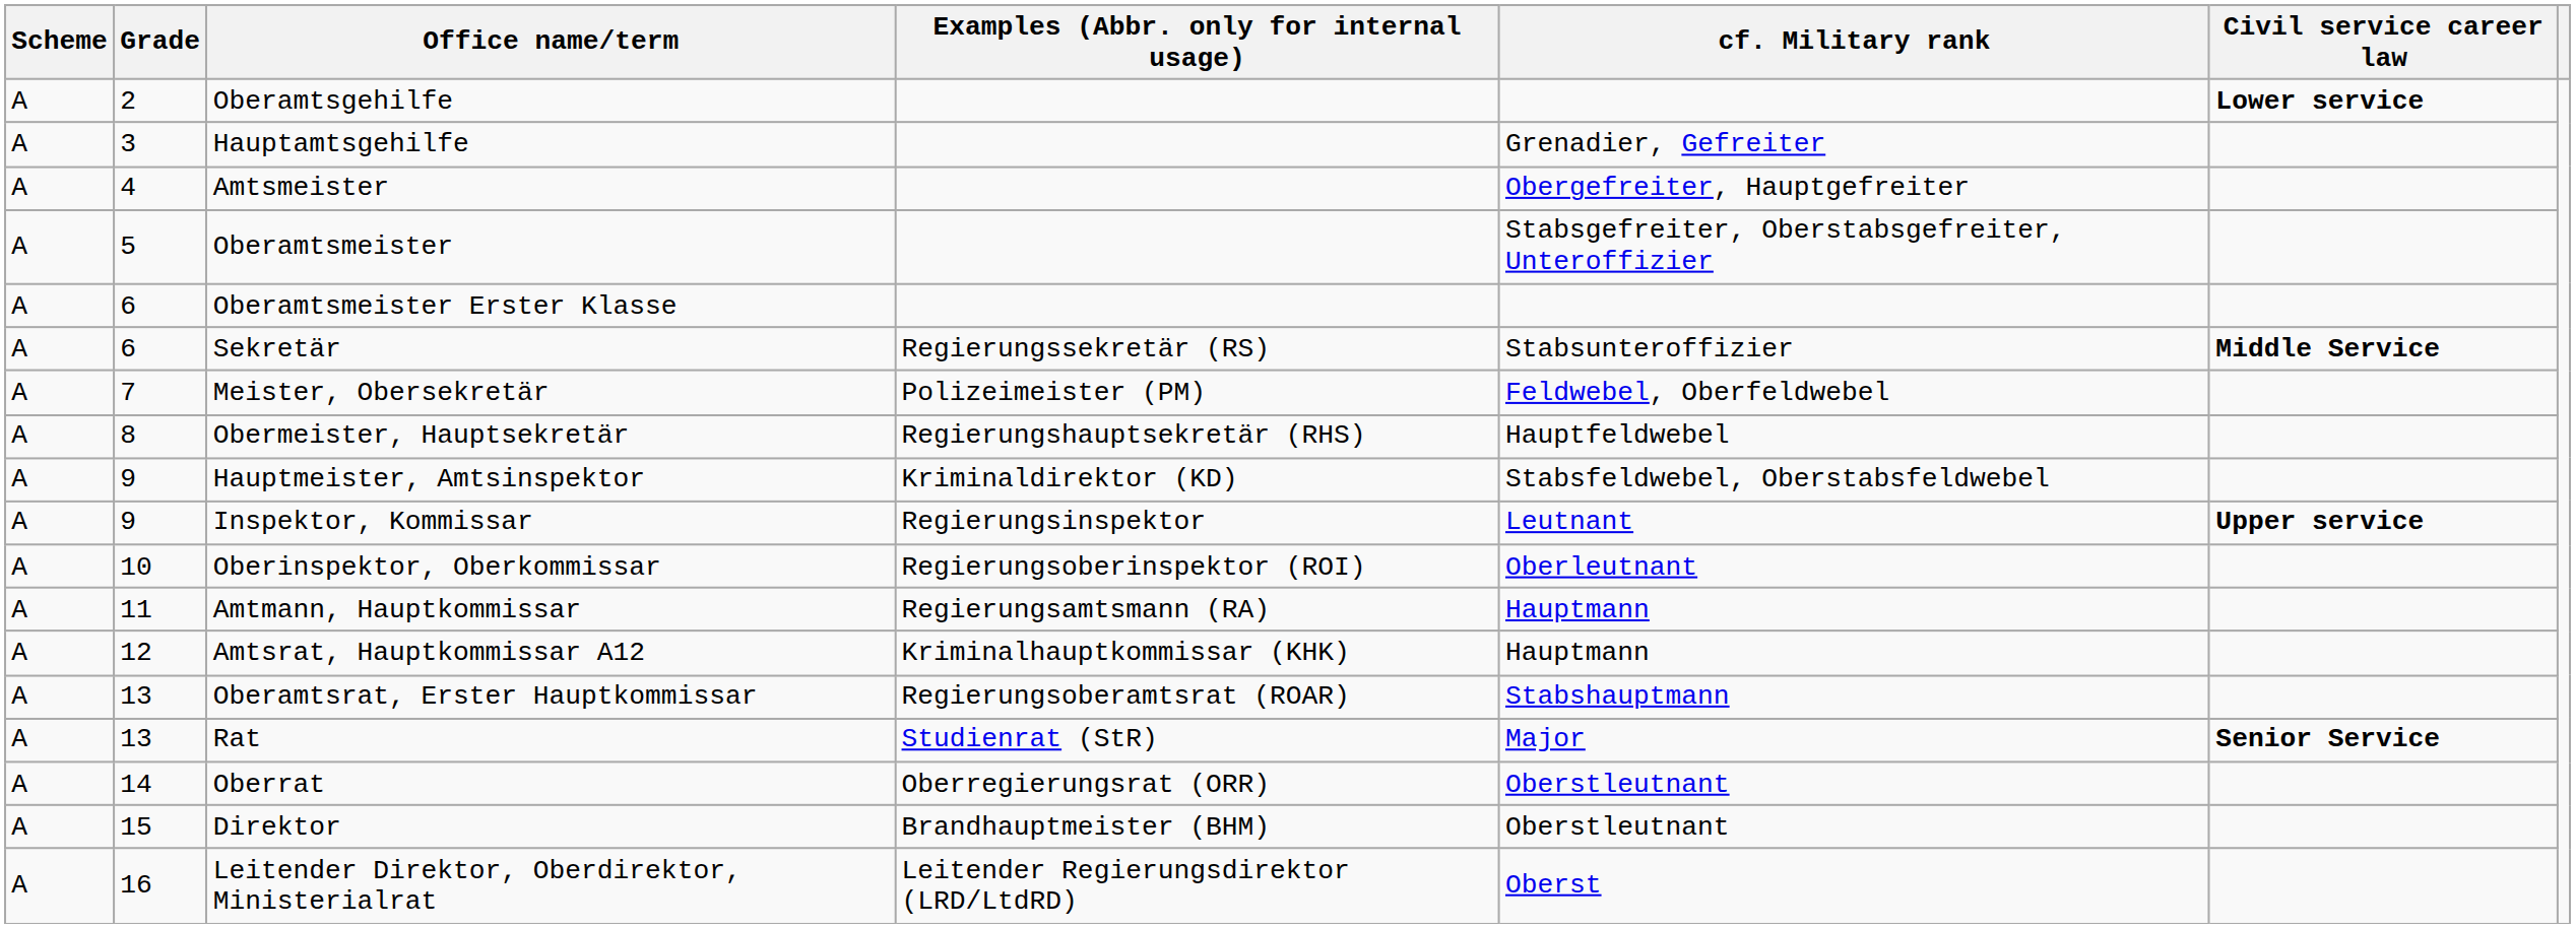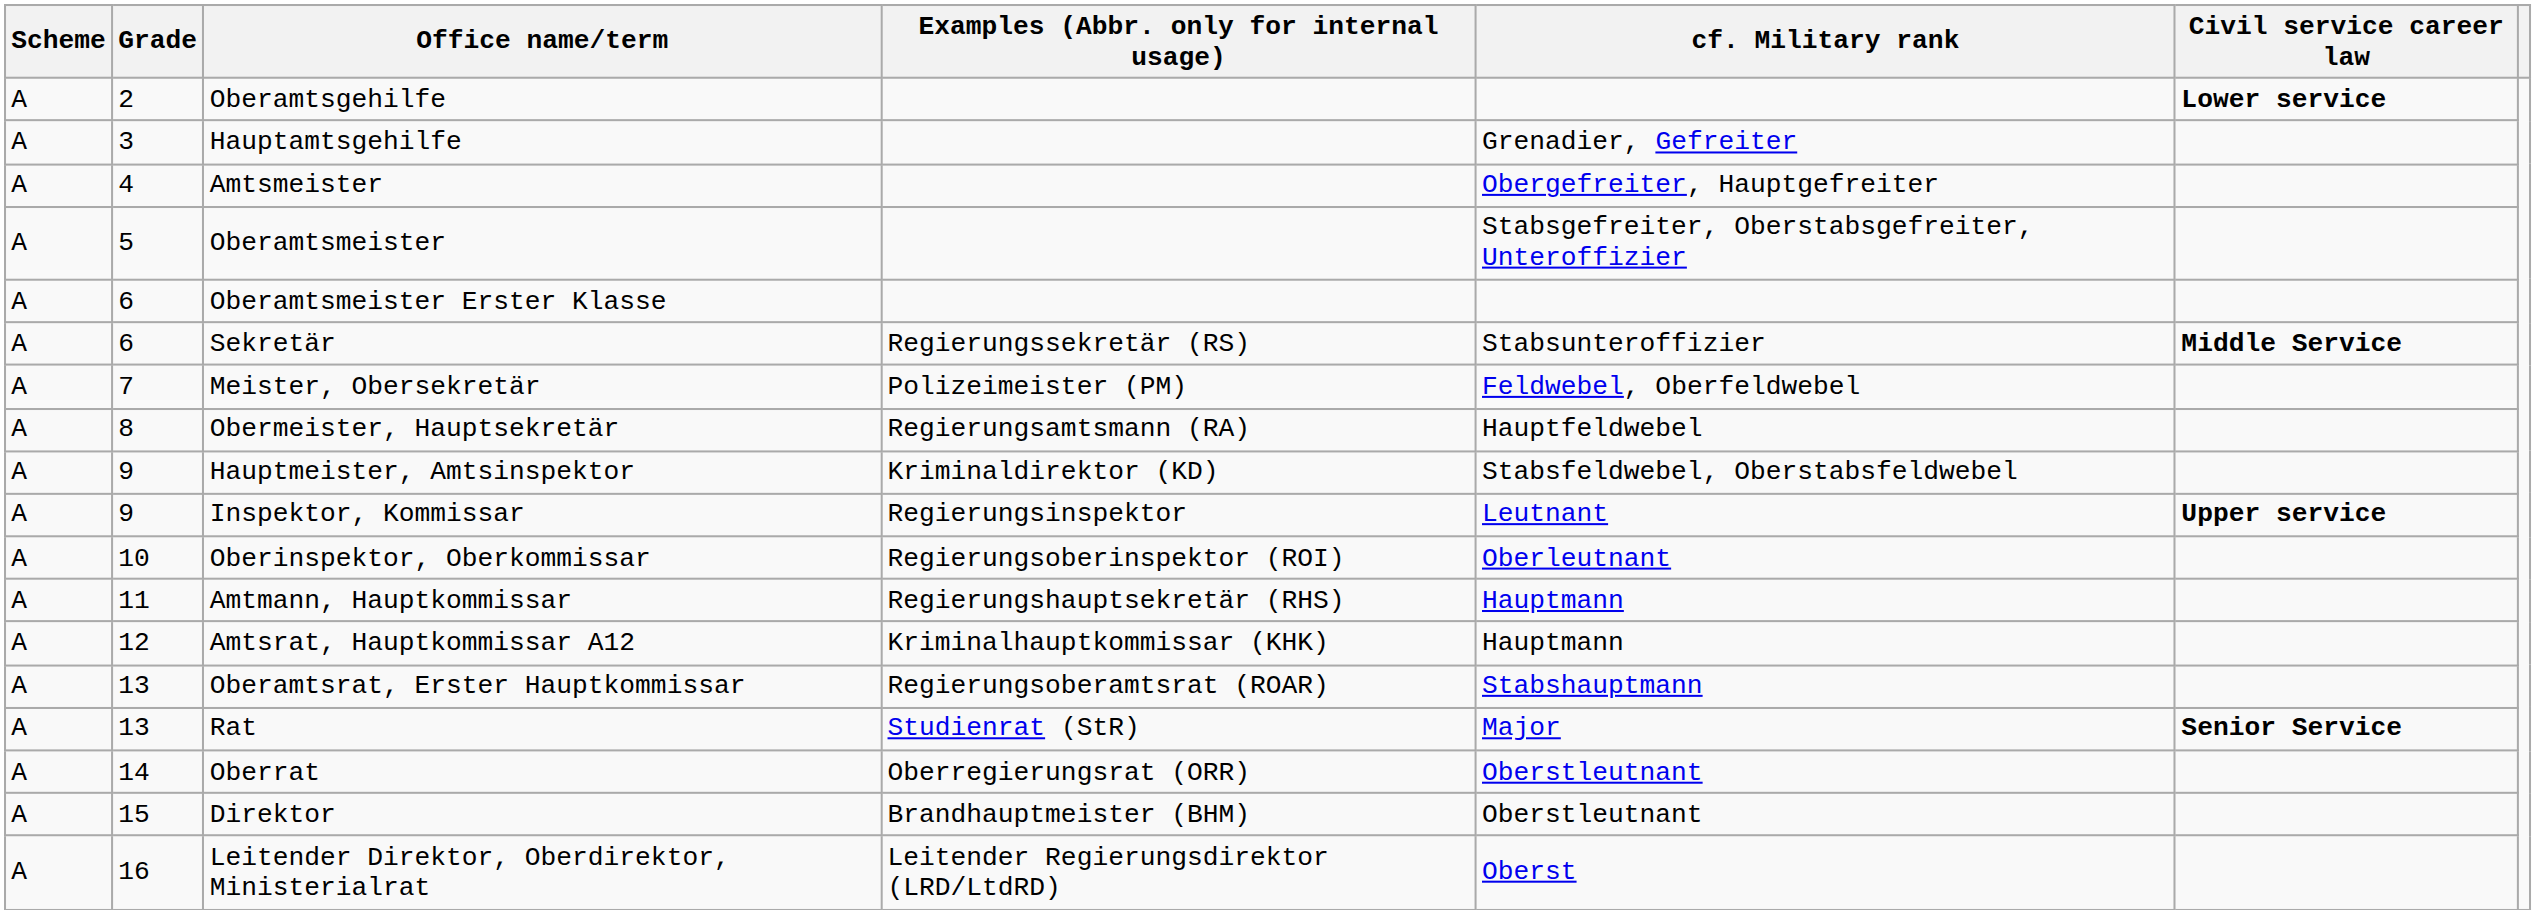 <table class="wikitable">
 <tr>
 <th>Scheme</th>
 <th>Grade</th>
 <th>Office name/term</th>
 <th>Examples (Abbr. only for internal usage)</th>
 <th>cf. Military rank</th>
 <th>Civil service career law</th>
 <th></th>
 </tr>
 <tr>
 <td>A</td>
 <td>2</td>
 <td>Oberamtsgehilfe</td>
 <td></td>
 <td></td>
 <td><strong>Lower service</strong></td>
 </tr>
 <tr>
 <td>A</td>
 <td>3</td>
 <td>Hauptamtsgehilfe</td>
 <td></td>
 <td>Grenadier, <a href='#'>Gefreiter</a></td>
 <td></td>
 </tr>
 <tr>
 <td>A</td>
 <td>4</td>
 <td>Amtsmeister</td>
 <td></td>
 <td><a href='#'>Obergefreiter</a>, Hauptgefreiter</td>
 <td></td>
 </tr>
 <tr>
 <td>A</td>
 <td>5</td>
 <td>Oberamtsmeister</td>
 <td></td>
 <td>Stabsgefreiter, Oberstabsgefreiter, <a href='#'>Unteroffizier</a></td>
 <td></td>
 </tr>
 <tr>
 <td>A</td>
 <td>6</td>
 <td>Oberamtsmeister Erster Klasse</td>
 <td></td>
 <td></td>
 <td></td>
 </tr>
 <tr>
 <td>A</td>
 <td>6</td>
 <td>Sekretär</td>
 <td>Regierungssekretär (RS)</td>
 <td>Stabsunteroffizier</td>
 <td><strong>Middle Service</strong></td>
 </tr>
 <tr>
 <td>A</td>
 <td>7</td>
 <td>Meister, Obersekretär</td>
 <td>Polizeimeister (PM)</td>
 <td><a href='#'>Feldwebel</a>, Oberfeldwebel</td>
 <td></td>
 </tr>
 <tr>
 <td>A</td>
 <td>8</td>
 <td>Obermeister, Hauptsekretär</td>
-<td>Regierungshauptsekretär (RHS)</td>
+<td>Regierungsamtsmann (RA)</td>
 <td>Hauptfeldwebel</td>
 <td></td>
 </tr>
 <tr>
 <td>A</td>
 <td>9</td>
 <td>Hauptmeister, Amtsinspektor</td>
 <td>Kriminaldirektor (KD)</td>
 <td>Stabsfeldwebel, Oberstabsfeldwebel</td>
 <td></td>
 </tr>
 <tr>
 <td>A</td>
 <td>9</td>
 <td>Inspektor, Kommissar</td>
 <td>Regierungsinspektor</td>
 <td><a href='#'>Leutnant</a></td>
 <td><strong>Upper service</strong></td>
 </tr>
 <tr>
 <td>A</td>
 <td>10</td>
 <td>Oberinspektor, Oberkommissar</td>
 <td>Regierungsoberinspektor (ROI)</td>
 <td><a href='#'>Oberleutnant</a></td>
 <td></td>
 </tr>
 <tr>
 <td>A</td>
 <td>11</td>
 <td>Amtmann, Hauptkommissar</td>
-<td>Regierungsamtsmann (RA)</td>
+<td>Regierungshauptsekretär (RHS)</td>
 <td><a href='#'>Hauptmann</a></td>
 <td></td>
 </tr>
 <tr>
 <td>A</td>
 <td>12</td>
 <td>Amtsrat, Hauptkommissar A12</td>
 <td>Kriminalhauptkommissar (KHK)</td>
 <td>Hauptmann</td>
 <td></td>
 </tr>
 <tr>
 <td>A</td>
 <td>13</td>
 <td>Oberamtsrat, Erster Hauptkommissar</td>
 <td>Regierungsoberamtsrat (ROAR)</td>
 <td><a href='#'>Stabshauptmann</a></td>
 <td></td>
 </tr>
 <tr>
 <td>A</td>
 <td>13</td>
 <td>Rat</td>
 <td><a href='#'>Studienrat</a> (StR)</td>
 <td><a href='#'>Major</a></td>
 <td><strong>Senior Service</strong></td>
 </tr>
 <tr>
 <td>A</td>
 <td>14</td>
 <td>Oberrat</td>
 <td>Oberregierungsrat (ORR)</td>
 <td><a href='#'>Oberstleutnant</a></td>
 <td></td>
 </tr>
 <tr>
 <td>A</td>
 <td>15</td>
 <td>Direktor</td>
 <td>Brandhauptmeister (BHM)</td>
 <td>Oberstleutnant</td>
 <td></td>
 </tr>
 <tr>
 <td>A</td>
 <td>16</td>
 <td>Leitender Direktor, Oberdirektor, Ministerialrat</td>
 <td>Leitender Regierungsdirektor (LRD/LtdRD)</td>
 <td><a href='#'>Oberst</a></td>
 <td></td>
 </tr>
 </table>
